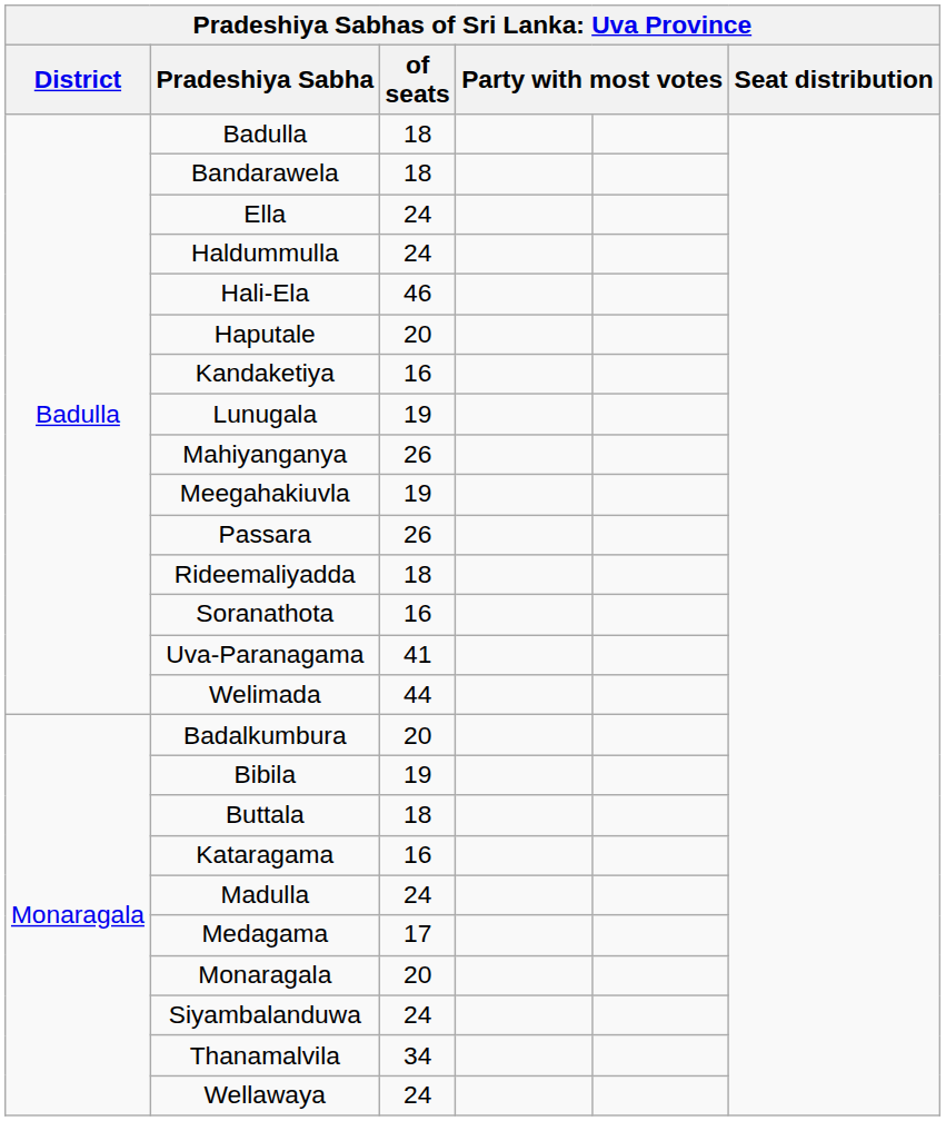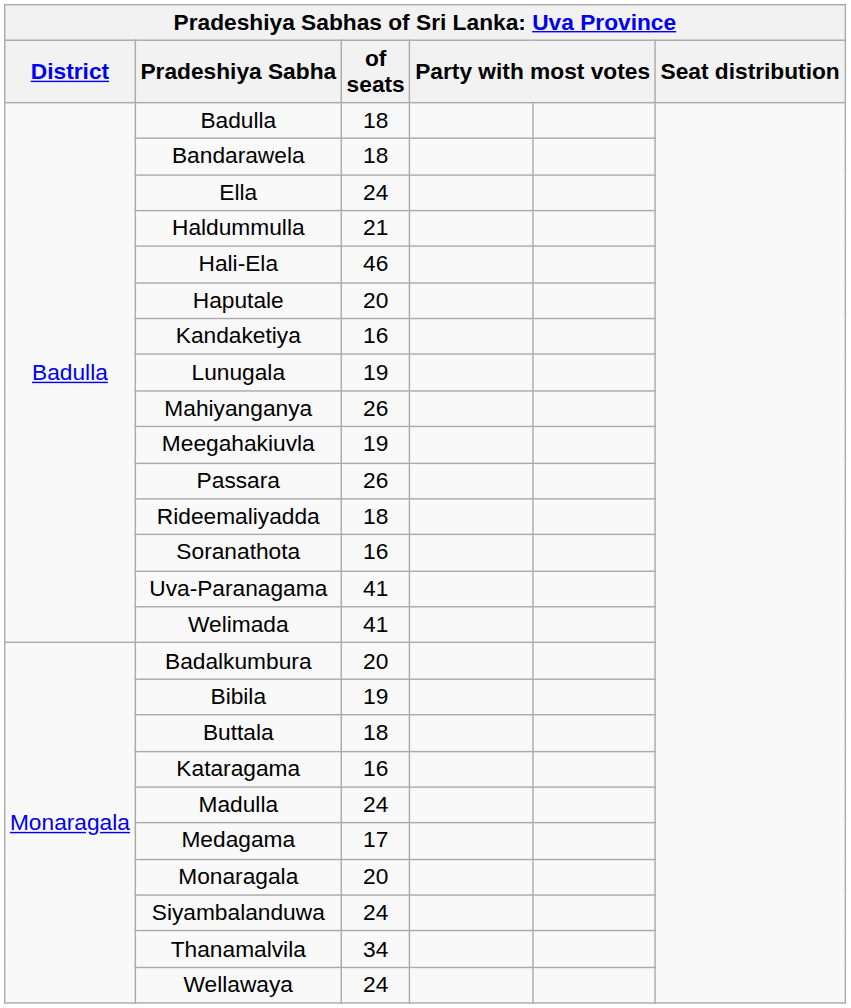 <table class="wikitable sortable sticky-header-multi mw-collapsible mw-collapsed" style="font-size:100%; text-align:center">
 <tr>
 <th colspan=6>Pradeshiya Sabhas of Sri Lanka: <a href='#'>Uva Province</a></th>
 </tr>
 <tr>
 <th><a href='#'>District</a></th>
 <th>Pradeshiya Sabha</th>
 <th> of<br>seats</th>
 <th colspan=2>Party with most votes</th>
 <th class="unsortable">Seat distribution</th>
 </tr>
 <tr>
 <td rowspan=15><a href='#'>Badulla</a></td>
 <td>Badulla</td>
 <td>18</td>
 <td></td>
 <td></td>
 </tr>
 <tr>
 <td>Bandarawela</td>
 <td>18</td>
 <td></td>
 <td></td>
 </tr>
 <tr>
 <td>Ella</td>
 <td>24</td>
 <td></td>
 <td></td>
 </tr>
 <tr>
 <td>Haldummulla</td>
-<td>24</td>
+<td>21</td>
 <td></td>
 <td></td>
 </tr>
 <tr>
 <td>Hali-Ela</td>
 <td>46</td>
 <td></td>
 <td></td>
 </tr>
 <tr>
 <td>Haputale</td>
 <td>20</td>
 <td></td>
 <td></td>
 </tr>
 <tr>
 <td>Kandaketiya</td>
 <td>16</td>
 <td></td>
 <td></td>
 </tr>
 <tr>
 <td>Lunugala</td>
 <td>19</td>
 <td></td>
 <td></td>
 </tr>
 <tr>
 <td>Mahiyanganya</td>
 <td>26</td>
 <td></td>
 <td></td>
 </tr>
 <tr>
 <td>Meegahakiuvla</td>
 <td>19</td>
 <td></td>
 <td></td>
 </tr>
 <tr>
 <td>Passara</td>
 <td>26</td>
 <td></td>
 <td></td>
 </tr>
 <tr>
 <td>Rideemaliyadda</td>
 <td>18</td>
 <td></td>
 <td></td>
 </tr>
 <tr>
 <td>Soranathota</td>
 <td>16</td>
 <td></td>
 <td></td>
 </tr>
 <tr>
 <td>Uva-Paranagama</td>
 <td>41</td>
 <td></td>
 <td></td>
 </tr>
 <tr>
 <td>Welimada</td>
-<td>44</td>
+<td>41</td>
 <td></td>
 <td></td>
 </tr>
 <tr>
 <td rowspan=10><a href='#'>Monaragala</a></td>
 <td>Badalkumbura</td>
 <td>20</td>
 <td></td>
 <td></td>
 </tr>
 <tr>
 <td>Bibila</td>
 <td>19</td>
 <td></td>
 <td></td>
 </tr>
 <tr>
 <td>Buttala</td>
 <td>18</td>
 <td></td>
 <td></td>
 </tr>
 <tr>
 <td>Kataragama</td>
 <td>16</td>
 <td></td>
 <td></td>
 </tr>
 <tr>
 <td>Madulla</td>
 <td>24</td>
 <td></td>
 <td></td>
 </tr>
 <tr>
 <td>Medagama</td>
 <td>17</td>
 <td></td>
 <td></td>
 </tr>
 <tr>
 <td>Monaragala</td>
 <td>20</td>
 <td></td>
 <td></td>
 </tr>
 <tr>
 <td>Siyambalanduwa</td>
 <td>24</td>
 <td></td>
 <td></td>
 </tr>
 <tr>
 <td>Thanamalvila</td>
 <td>34</td>
 <td></td>
 <td></td>
 </tr>
 <tr>
 <td>Wellawaya</td>
 <td>24</td>
 <td></td>
 <td></td>
 </tr>
 </table>
